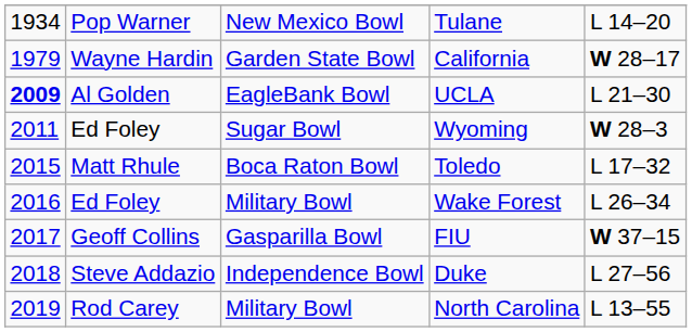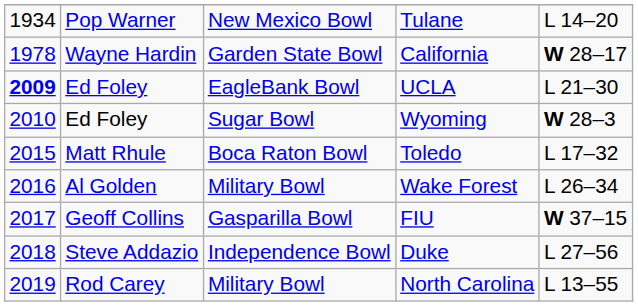 <table class="wikitable">
 <tr>
 </tr>
 <tr>
 <td>1934</td>
 <td><a href='#'>Pop Warner</a></td>
 <td><a href='#'>New Mexico Bowl</a></td>
 <td><a href='#'>Tulane</a></td>
 <td>L 14–20</td>
 </tr>
 <tr>
-<td><a href='#'>1979</a></td>
+<td><a href='#'>1978</a></td>
 <td><a href='#'>Wayne Hardin</a></td>
 <td><a href='#'>Garden State Bowl</a></td>
 <td><a href='#'>California</a></td>
 <td><strong>W</strong> 28–17</td>
 </tr>
 <tr>
 <td><strong><a href='#'>2009</a></strong></td>
-<td><a href='#'>Al Golden</a></td>
+<td><a href='#'>Ed Foley</a></td>
 <td><a href='#'>EagleBank Bowl</a></td>
 <td><a href='#'>UCLA</a></td>
 <td>L 21–30</td>
 </tr>
 <tr>
-<td><a href='#'>2011</a></td>
+<td><a href='#'>2010</a></td>
 <td>Ed Foley</td>
 <td><a href='#'>Sugar Bowl</a></td>
 <td><a href='#'>Wyoming</a></td>
 <td><strong>W</strong> 28–3</td>
 </tr>
 <tr>
 <td><a href='#'>2015</a></td>
 <td><a href='#'>Matt Rhule</a></td>
 <td><a href='#'>Boca Raton Bowl</a></td>
 <td><a href='#'>Toledo</a></td>
 <td>L 17–32</td>
 </tr>
 <tr>
 <td><a href='#'>2016</a></td>
-<td><a href='#'>Ed Foley</a></td>
+<td><a href='#'>Al Golden</a></td>
 <td><a href='#'>Military Bowl</a></td>
 <td><a href='#'>Wake Forest</a></td>
 <td>L 26–34</td>
 </tr>
 <tr>
 <td><a href='#'>2017</a></td>
 <td><a href='#'>Geoff Collins</a></td>
 <td><a href='#'>Gasparilla Bowl</a></td>
 <td><a href='#'>FIU</a></td>
 <td><strong>W</strong> 37–15</td>
 </tr>
 <tr>
 <td><a href='#'>2018</a></td>
 <td><a href='#'>Steve Addazio</a></td>
 <td><a href='#'>Independence Bowl</a></td>
 <td><a href='#'>Duke</a></td>
 <td>L 27–56</td>
 </tr>
 <tr>
 <td><a href='#'>2019</a></td>
 <td><a href='#'>Rod Carey</a></td>
 <td><a href='#'>Military Bowl</a></td>
 <td><a href='#'>North Carolina</a></td>
 <td>L 13–55</td>
 </tr>
 </table>
